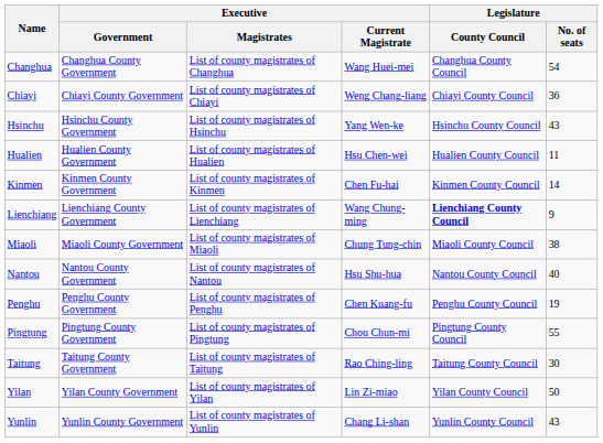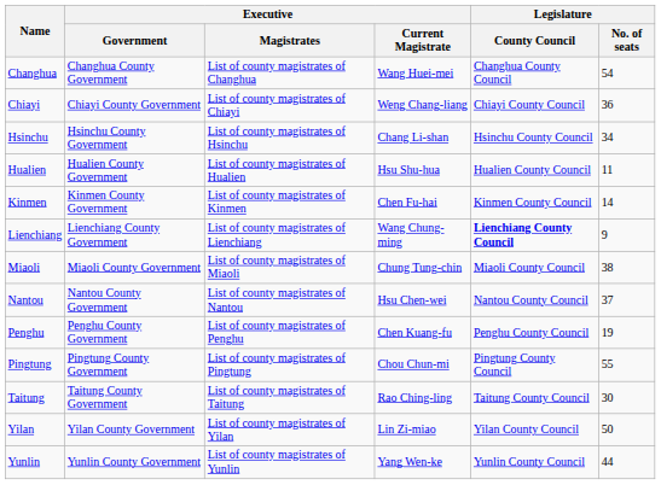 <table class=wikitable>
 <tr>
 <th rowspan=2>Name</th>
 <th colspan=3>Executive</th>
 <th colspan=2>Legislature</th>
 </tr>
 <tr>
 <th>Government</th>
 <th>Magistrates</th>
 <th>Current Magistrate</th>
 <th>County Council</th>
 <th>No. of seats</th>
 </tr>
 <tr>
 <td><a href='#'>Changhua</a></td>
 <td><a href='#'>Changhua County Government</a></td>
 <td><a href='#'>List of county magistrates of Changhua</a></td>
 <td><a href='#'>Wang Huei-mei</a></td>
 <td><a href='#'>Changhua County Council</a></td>
 <td>54</td>
 </tr>
 <tr>
 <td><a href='#'>Chiayi</a></td>
 <td><a href='#'>Chiayi County Government</a></td>
 <td><a href='#'>List of county magistrates of Chiayi</a></td>
 <td><a href='#'>Weng Chang-liang</a></td>
 <td><a href='#'>Chiayi County Council</a></td>
 <td>36</td>
 </tr>
 <tr>
 <td><a href='#'>Hsinchu</a></td>
 <td><a href='#'>Hsinchu County Government</a></td>
 <td><a href='#'>List of county magistrates of Hsinchu</a></td>
-<td><a href='#'>Yang Wen-ke</a></td>
+<td><a href='#'>Chang Li-shan</a></td>
 <td><a href='#'>Hsinchu County Council</a></td>
-<td>43</td>
+<td>34</td>
 </tr>
 <tr>
 <td><a href='#'>Hualien</a></td>
 <td><a href='#'>Hualien County Government</a></td>
 <td><a href='#'>List of county magistrates of Hualien</a></td>
-<td><a href='#'>Hsu Chen-wei</a></td>
+<td><a href='#'>Hsu Shu-hua</a></td>
 <td><a href='#'>Hualien County Council</a></td>
 <td>11</td>
 </tr>
 <tr>
 <td><a href='#'>Kinmen</a></td>
 <td><a href='#'>Kinmen County Government</a></td>
 <td><a href='#'>List of county magistrates of Kinmen</a></td>
 <td><a href='#'>Chen Fu-hai</a></td>
 <td><a href='#'>Kinmen County Council</a></td>
 <td>14</td>
 </tr>
 <tr>
 <td><a href='#'>Lienchiang</a></td>
 <td><a href='#'>Lienchiang County Government</a></td>
 <td><a href='#'>List of county magistrates of Lienchiang</a></td>
 <td><a href='#'>Wang Chung-ming</a></td>
 <td><strong><a href='#'>Lienchiang County Council</a></strong></td>
 <td>9</td>
 </tr>
 <tr>
 <td><a href='#'>Miaoli</a></td>
 <td><a href='#'>Miaoli County Government</a></td>
 <td><a href='#'>List of county magistrates of Miaoli</a></td>
 <td><a href='#'>Chung Tung-chin</a></td>
 <td><a href='#'>Miaoli County Council</a></td>
 <td>38</td>
 </tr>
 <tr>
 <td><a href='#'>Nantou</a></td>
 <td><a href='#'>Nantou County Government</a></td>
 <td><a href='#'>List of county magistrates of Nantou</a></td>
-<td><a href='#'>Hsu Shu-hua</a></td>
+<td><a href='#'>Hsu Chen-wei</a></td>
 <td><a href='#'>Nantou County Council</a></td>
-<td>40</td>
+<td>37</td>
 </tr>
 <tr>
 <td><a href='#'>Penghu</a></td>
 <td><a href='#'>Penghu County Government</a></td>
 <td><a href='#'>List of county magistrates of Penghu</a></td>
 <td><a href='#'>Chen Kuang-fu</a></td>
 <td><a href='#'>Penghu County Council</a></td>
 <td>19</td>
 </tr>
 <tr>
 <td><a href='#'>Pingtung</a></td>
 <td><a href='#'>Pingtung County Government</a></td>
 <td><a href='#'>List of county magistrates of Pingtung</a></td>
 <td><a href='#'>Chou Chun-mi</a></td>
 <td><a href='#'>Pingtung County Council</a></td>
 <td>55</td>
 </tr>
 <tr>
 <td><a href='#'>Taitung</a></td>
 <td><a href='#'>Taitung County Government</a></td>
 <td><a href='#'>List of county magistrates of Taitung</a></td>
 <td><a href='#'>Rao Ching-ling</a></td>
 <td><a href='#'>Taitung County Council</a></td>
 <td>30</td>
 </tr>
 <tr>
 <td><a href='#'>Yilan</a></td>
 <td><a href='#'>Yilan County Government</a></td>
 <td><a href='#'>List of county magistrates of Yilan</a></td>
 <td><a href='#'>Lin Zi-miao</a></td>
 <td><a href='#'>Yilan County Council</a></td>
 <td>50</td>
 </tr>
 <tr>
 <td><a href='#'>Yunlin</a></td>
 <td><a href='#'>Yunlin County Government</a></td>
 <td><a href='#'>List of county magistrates of Yunlin</a></td>
-<td><a href='#'>Chang Li-shan</a></td>
+<td><a href='#'>Yang Wen-ke</a></td>
 <td><a href='#'>Yunlin County Council</a></td>
-<td>43</td>
+<td>44</td>
 </tr>
 </table>
